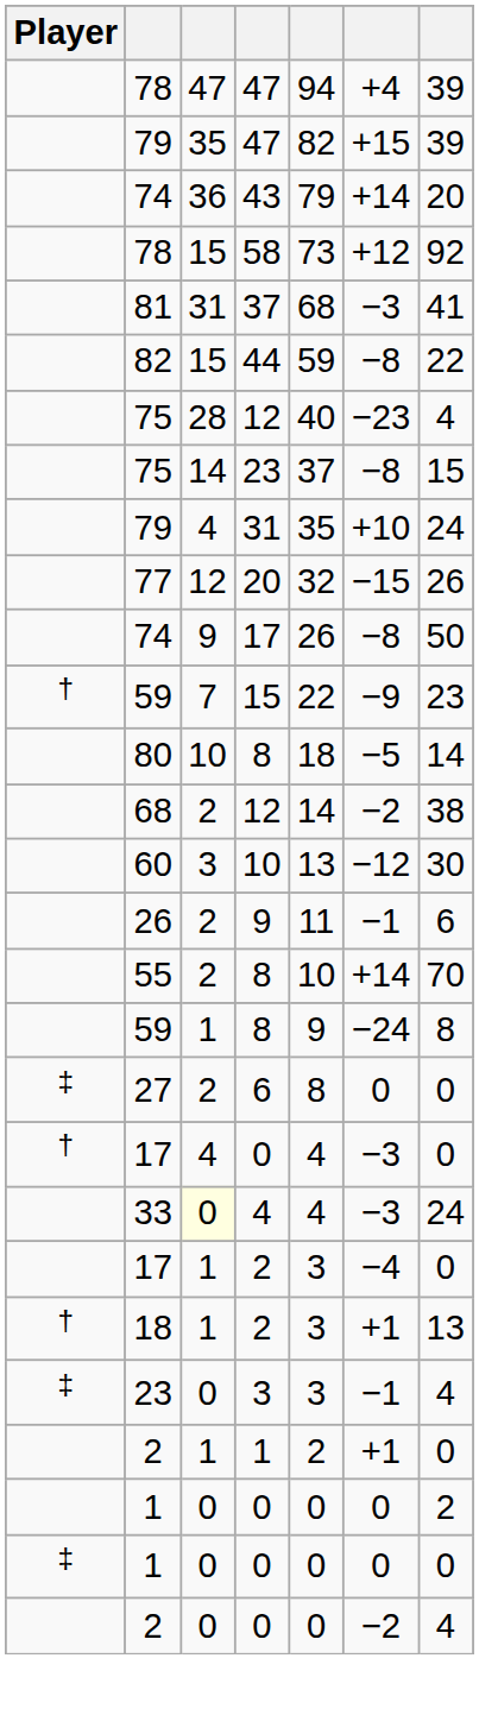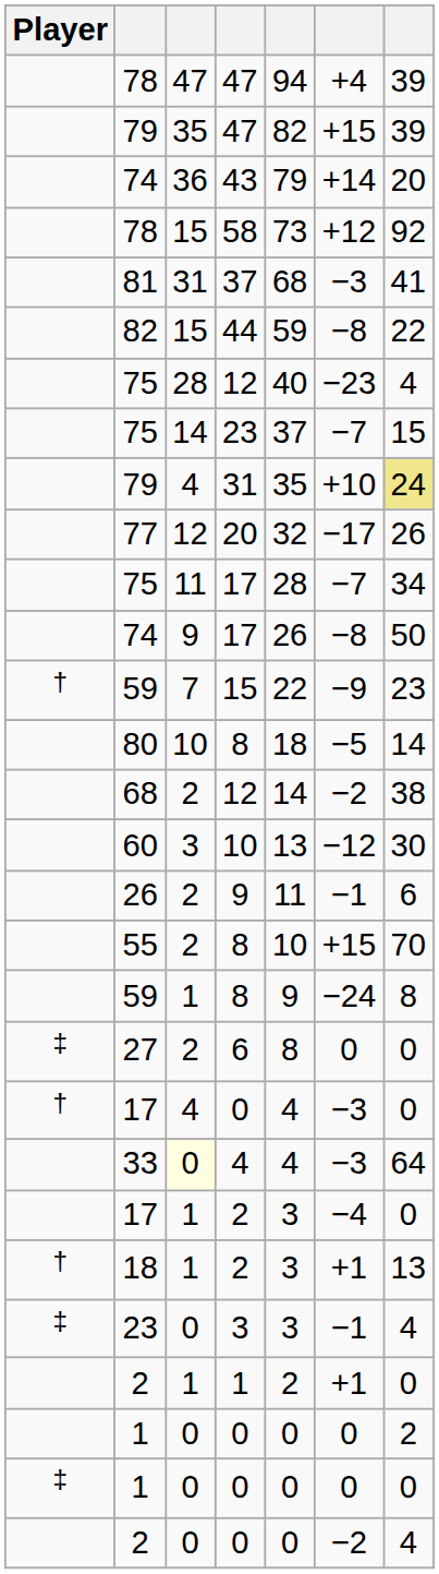 <table class="wikitable sortable" style="text-align:center;">
 <tr>
 <th>Player</th>
 <th></th>
 <th></th>
 <th></th>
 <th></th>
 <th data-sort-type="number"></th>
 <th></th>
 </tr>
 <tr>
 <td></td>
 <td>78</td>
 <td>47</td>
 <td>47</td>
 <td>94</td>
 <td>+4</td>
 <td>39</td>
 </tr>
 <tr>
 <td></td>
 <td>79</td>
 <td>35</td>
 <td>47</td>
 <td>82</td>
 <td>+15</td>
 <td>39</td>
 </tr>
 <tr>
 <td></td>
 <td>74</td>
 <td>36</td>
 <td>43</td>
 <td>79</td>
 <td>+14</td>
 <td>20</td>
 </tr>
 <tr>
 <td></td>
 <td>78</td>
 <td>15</td>
 <td>58</td>
 <td>73</td>
 <td>+12</td>
 <td>92</td>
 </tr>
 <tr>
 <td></td>
 <td>81</td>
 <td>31</td>
 <td>37</td>
 <td>68</td>
 <td>−3</td>
 <td>41</td>
 </tr>
 <tr>
 <td></td>
 <td>82</td>
 <td>15</td>
 <td>44</td>
 <td>59</td>
 <td>−8</td>
 <td>22</td>
 </tr>
 <tr>
 <td></td>
 <td>75</td>
 <td>28</td>
 <td>12</td>
 <td>40</td>
 <td>−23</td>
 <td>4</td>
 </tr>
 <tr>
 <td></td>
 <td>75</td>
 <td>14</td>
 <td>23</td>
 <td>37</td>
-<td>−8</td>
+<td>−7</td>
 <td>15</td>
 </tr>
 <tr>
 <td></td>
 <td>79</td>
 <td>4</td>
 <td>31</td>
 <td>35</td>
 <td>+10</td>
-<td>24</td>
+<td style="background: khaki;">24</td>
 </tr>
 <tr>
 <td></td>
 <td>77</td>
 <td>12</td>
 <td>20</td>
 <td>32</td>
-<td>−15</td>
+<td>−17</td>
 <td>26</td>
+</tr>
+<tr>
+<td></td>
+<td>75</td>
+<td>11</td>
+<td>17</td>
+<td>28</td>
+<td>−7</td>
+<td>34</td>
 </tr>
 <tr>
 <td></td>
 <td>74</td>
 <td>9</td>
 <td>17</td>
 <td>26</td>
 <td>−8</td>
 <td>50</td>
 </tr>
 <tr>
 <td><sup>†</sup></td>
 <td>59</td>
 <td>7</td>
 <td>15</td>
 <td>22</td>
 <td>−9</td>
 <td>23</td>
 </tr>
 <tr>
 <td></td>
 <td>80</td>
 <td>10</td>
 <td>8</td>
 <td>18</td>
 <td>−5</td>
 <td>14</td>
 </tr>
 <tr>
 <td></td>
 <td>68</td>
 <td>2</td>
 <td>12</td>
 <td>14</td>
 <td>−2</td>
 <td>38</td>
 </tr>
 <tr>
 <td></td>
 <td>60</td>
 <td>3</td>
 <td>10</td>
 <td>13</td>
 <td>−12</td>
 <td>30</td>
 </tr>
 <tr>
 <td></td>
 <td>26</td>
 <td>2</td>
 <td>9</td>
 <td>11</td>
 <td>−1</td>
 <td>6</td>
 </tr>
 <tr>
 <td></td>
 <td>55</td>
 <td>2</td>
 <td>8</td>
 <td>10</td>
-<td>+14</td>
+<td>+15</td>
 <td>70</td>
 </tr>
 <tr>
 <td></td>
 <td>59</td>
 <td>1</td>
 <td>8</td>
 <td>9</td>
 <td>−24</td>
 <td>8</td>
 </tr>
 <tr>
 <td><sup>‡</sup></td>
 <td>27</td>
 <td>2</td>
 <td>6</td>
 <td>8</td>
 <td>0</td>
 <td>0</td>
 </tr>
 <tr>
 <td><sup>†</sup></td>
 <td>17</td>
 <td>4</td>
 <td>0</td>
 <td>4</td>
 <td>−3</td>
 <td>0</td>
 </tr>
 <tr>
 <td></td>
 <td>33</td>
 <td style="background: lightyellow;">0</td>
 <td>4</td>
 <td>4</td>
 <td>−3</td>
-<td>24</td>
+<td>64</td>
 </tr>
 <tr>
 <td></td>
 <td>17</td>
 <td>1</td>
 <td>2</td>
 <td>3</td>
 <td>−4</td>
 <td>0</td>
 </tr>
 <tr>
 <td><sup>†</sup></td>
 <td>18</td>
 <td>1</td>
 <td>2</td>
 <td>3</td>
 <td>+1</td>
 <td>13</td>
 </tr>
 <tr>
 <td><sup>‡</sup></td>
 <td>23</td>
 <td>0</td>
 <td>3</td>
 <td>3</td>
 <td>−1</td>
 <td>4</td>
 </tr>
 <tr>
 <td></td>
 <td>2</td>
 <td>1</td>
 <td>1</td>
 <td>2</td>
 <td>+1</td>
 <td>0</td>
 </tr>
 <tr>
 <td></td>
 <td>1</td>
 <td>0</td>
 <td>0</td>
 <td>0</td>
 <td>0</td>
 <td>2</td>
 </tr>
 <tr>
 <td><sup>‡</sup></td>
 <td>1</td>
 <td>0</td>
 <td>0</td>
 <td>0</td>
 <td>0</td>
 <td>0</td>
 </tr>
 <tr>
 <td></td>
 <td>2</td>
 <td>0</td>
 <td>0</td>
 <td>0</td>
 <td>−2</td>
 <td>4</td>
 </tr>
 </table>
